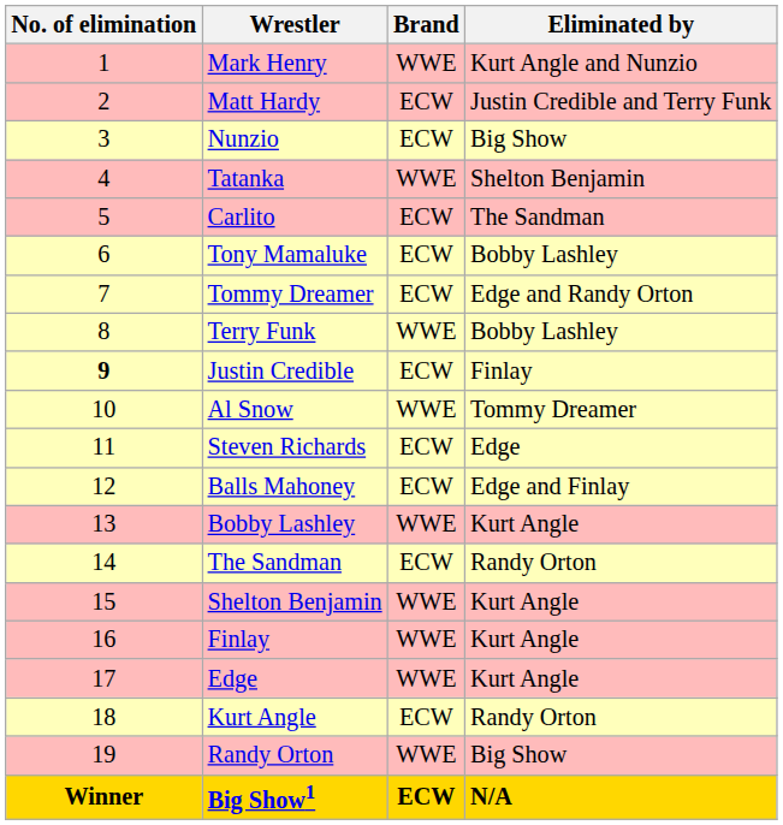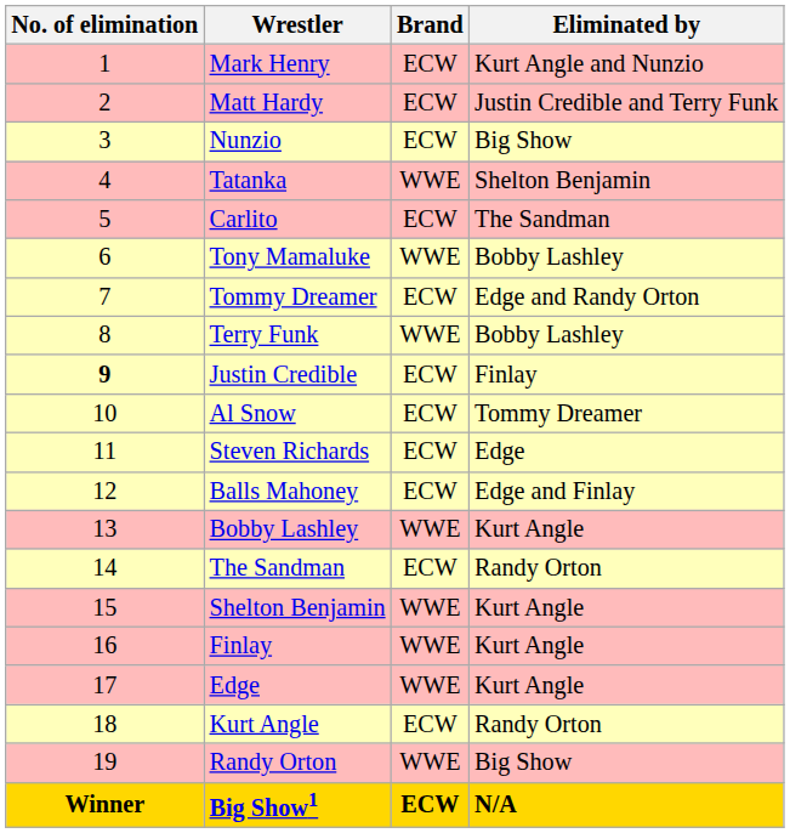 <table class = "wikitable sortable">
 <tr>
 <th>No. of elimination</th>
 <th>Wrestler</th>
 <th>Brand</th>
 <th>Eliminated by</th>
 </tr>
 <tr style="background: #FBB;">
 <td align = "center">1</td>
 <td><a href='#'>Mark Henry</a></td>
-<td align = "center">WWE</td>
+<td align = "center">ECW</td>
 <td>Kurt Angle and Nunzio</td>
 </tr>
 <tr style="background: #FBB;">
 <td align = "center">2</td>
 <td><a href='#'>Matt Hardy</a></td>
 <td align = "center">ECW</td>
 <td>Justin Credible and Terry Funk</td>
 </tr>
 <tr style="background: #FFB;">
 <td align = "center">3</td>
 <td><a href='#'>Nunzio</a></td>
 <td align = "center">ECW</td>
 <td>Big Show</td>
 </tr>
 <tr style="background: #FBB;">
 <td align = "center">4</td>
 <td><a href='#'>Tatanka</a></td>
 <td align = "center">WWE</td>
 <td>Shelton Benjamin</td>
 </tr>
 <tr style="background: #FBB;">
 <td align = "center">5</td>
 <td><a href='#'>Carlito</a></td>
 <td align = "center">ECW</td>
 <td>The Sandman</td>
 </tr>
 <tr style="background: #FFB;">
 <td align = "center">6</td>
 <td><a href='#'>Tony Mamaluke</a></td>
-<td align = "center">ECW</td>
+<td align = "center">WWE</td>
 <td>Bobby Lashley</td>
 </tr>
 <tr style="background: #FFB;">
 <td align = "center">7</td>
 <td><a href='#'>Tommy Dreamer</a></td>
 <td align = "center">ECW</td>
 <td>Edge and Randy Orton</td>
 </tr>
 <tr style="background: #FFB;">
 <td align = "center">8</td>
 <td><a href='#'>Terry Funk</a></td>
 <td align = "center">WWE</td>
 <td>Bobby Lashley</td>
 </tr>
 <tr style="background: #FFB;">
 <td align = "center"><strong>9</strong></td>
 <td><a href='#'>Justin Credible</a></td>
 <td align = "center">ECW</td>
 <td>Finlay</td>
 </tr>
 <tr style="background: #FFB;">
 <td align = "center">10</td>
 <td><a href='#'>Al Snow</a></td>
-<td align = "center">WWE</td>
+<td align = "center">ECW</td>
 <td>Tommy Dreamer</td>
 </tr>
 <tr style="background: #FFB;">
 <td align = "center">11</td>
 <td><a href='#'>Steven Richards</a></td>
 <td align = "center">ECW</td>
 <td>Edge</td>
 </tr>
 <tr style="background: #FFB;">
 <td align = "center">12</td>
 <td><a href='#'>Balls Mahoney</a></td>
 <td align = "center">ECW</td>
 <td>Edge and Finlay</td>
 </tr>
 <tr style="background: #FBB;">
 <td align = "center">13</td>
 <td><a href='#'>Bobby Lashley</a></td>
 <td align = "center">WWE</td>
 <td>Kurt Angle</td>
 </tr>
 <tr style="background: #FFB;">
 <td align = "center">14</td>
 <td><a href='#'>The Sandman</a></td>
 <td align = "center">ECW</td>
 <td>Randy Orton</td>
 </tr>
 <tr style="background: #FBB;">
 <td align = "center">15</td>
 <td><a href='#'>Shelton Benjamin</a></td>
 <td align = "center">WWE</td>
 <td>Kurt Angle</td>
 </tr>
 <tr style="background: #FBB;">
 <td align = "center">16</td>
 <td><a href='#'>Finlay</a></td>
 <td align = "center">WWE</td>
 <td>Kurt Angle</td>
 </tr>
 <tr style="background: #FBB;">
 <td align = "center">17</td>
 <td><a href='#'>Edge</a></td>
 <td align = "center">WWE</td>
 <td>Kurt Angle</td>
 </tr>
 <tr style="background: #FFB;">
 <td align = "center">18</td>
 <td><a href='#'>Kurt Angle</a></td>
 <td align = "center">ECW</td>
 <td>Randy Orton</td>
 </tr>
 <tr style="background: #FBB;">
 <td align = "center">19</td>
 <td><a href='#'>Randy Orton</a></td>
 <td align = "center">WWE</td>
 <td>Big Show</td>
 </tr>
 <tr style="background:gold;">
 <td align = "center"><strong>Winner</strong></td>
 <td><strong><a href='#'>Big Show<sup>1</sup></a></strong></td>
 <td align = "center"><strong>ECW</strong></td>
 <td><strong>N/A</strong></td>
 </tr>
 </table>
